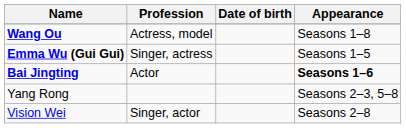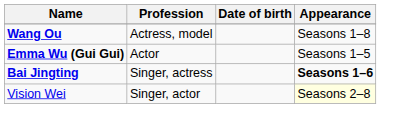 <table class="wikitable sortable ">
 <tr>
 <th>Name</th>
 <th>Profession</th>
 <th>Date of birth</th>
 <th>Appearance</th>
 </tr>
 <tr>
 </tr>
 <tr>
 <td><strong><a href='#'>Wang Ou</a></strong></td>
 <td>Actress, model</td>
 <td></td>
 <td>Seasons 1–8</td>
 </tr>
 <tr>
 <td><strong><a href='#'>Emma Wu</a> (Gui Gui)</strong></td>
-<td>Singer, actress</td>
+<td>Actor</td>
 <td></td>
 <td>Seasons 1–5</td>
 </tr>
 <tr>
 <td><strong><a href='#'>Bai Jingting</a></strong></td>
-<td>Actor</td>
+<td>Singer, actress</td>
 <td></td>
 <td><strong>Seasons 1–6</strong></td>
-</tr>
-<tr>
-<td>Yang Rong</td>
-<td></td>
-<td></td>
-<td>Seasons 2–3, 5–8</td>
 </tr>
 <tr>
 <td><a href='#'>Vision Wei</a></td>
 <td>Singer, actor</td>
 <td></td>
-<td>Seasons 2–8</td>
+<td style="background: lightyellow;">Seasons 2–8</td>
 </tr>
 </table>
